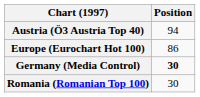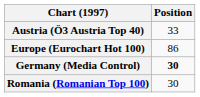 <table class="wikitable sortable plainrowheaders" style="text-align:center">
 <tr>
 <th scope="col">Chart (1997)</th>
 <th scope="col">Position</th>
 </tr>
 <tr>
 <th scope="row">Austria (Ö3 Austria Top 40)</th>
-<td>94</td>
+<td>33</td>
 </tr>
 <tr>
 <th scope="row">Europe (Eurochart Hot 100)</th>
 <td>86</td>
 </tr>
 <tr>
 <th scope="row">Germany (Media Control)</th>
 <td><strong>30</strong></td>
 </tr>
 <tr>
 <th scope="row">Romania (<a href='#'>Romanian Top 100</a>)</th>
 <td>30</td>
 </tr>
 </table>
